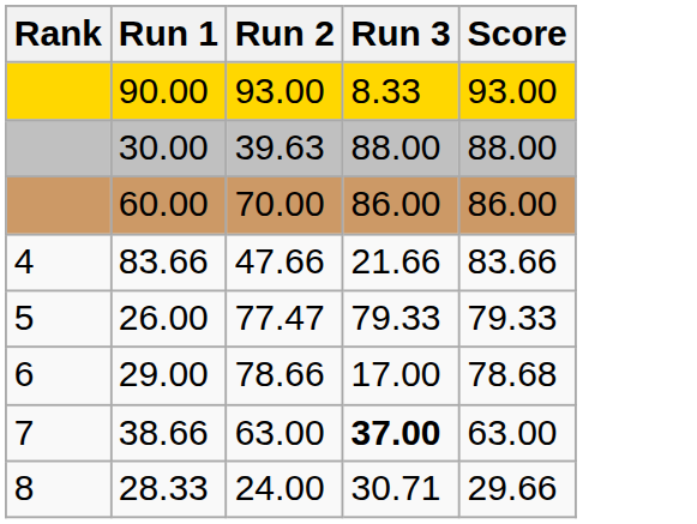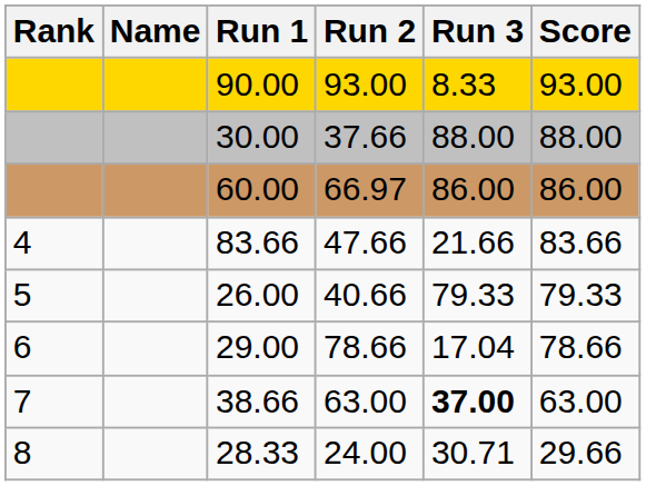 <table class="wikitable">
 <tr>
 <th>Rank</th>
+<th>Name</th>
 <th>Run 1</th>
 <th>Run 2</th>
 <th>Run 3</th>
 <th>Score</th>
 </tr>
 <tr style="background:gold;">
+<td></td>
 <td></td>
 <td>90.00</td>
 <td>93.00</td>
 <td>8.33</td>
 <td>93.00</td>
 </tr>
 <tr style="background:silver;">
 <td></td>
+<td></td>
 <td>30.00</td>
-<td>39.63</td>
+<td>37.66</td>
 <td>88.00</td>
 <td>88.00</td>
 </tr>
 <tr style="background:#CC9966;">
 <td></td>
+<td></td>
 <td>60.00</td>
-<td>70.00</td>
+<td>66.97</td>
 <td>86.00</td>
 <td>86.00</td>
 </tr>
 <tr>
 <td>4</td>
+<td></td>
 <td>83.66</td>
 <td>47.66</td>
 <td>21.66</td>
 <td>83.66</td>
 </tr>
 <tr>
 <td>5</td>
+<td></td>
 <td>26.00</td>
-<td>77.47</td>
+<td>40.66</td>
 <td>79.33</td>
 <td>79.33</td>
 </tr>
 <tr>
 <td>6</td>
+<td></td>
 <td>29.00</td>
 <td>78.66</td>
-<td>17.00</td>
-<td>78.68</td>
+<td>17.04</td>
+<td>78.66</td>
 </tr>
 <tr>
 <td>7</td>
+<td></td>
 <td>38.66</td>
 <td>63.00</td>
 <td><strong>37.00</strong></td>
 <td>63.00</td>
 </tr>
 <tr>
 <td>8</td>
+<td></td>
 <td>28.33</td>
 <td>24.00</td>
 <td>30.71</td>
 <td>29.66</td>
 </tr>
 </table>
